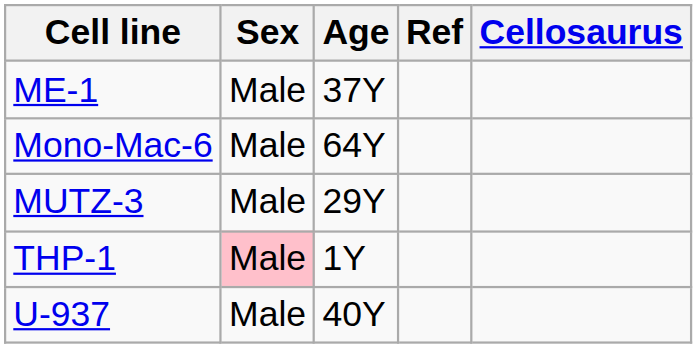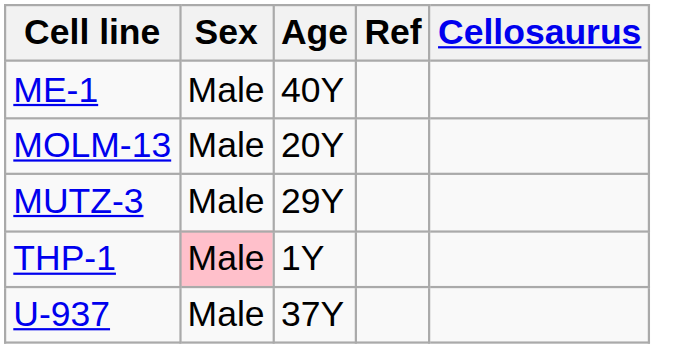 <table class="wikitable sortable">
 <tr>
 <th>Cell line</th>
 <th>Sex</th>
 <th>Age</th>
 <th>Ref</th>
 <th><a href='#'>Cellosaurus</a></th>
 </tr>
 <tr>
 <td><a href='#'>ME-1</a></td>
 <td>Male</td>
-<td>37Y</td>
+<td>40Y</td>
 <td></td>
 <td></td>
 </tr>
 <tr>
-<td><a href='#'>Mono-Mac-6</a></td>
+<td><a href='#'>MOLM-13</a></td>
 <td>Male</td>
-<td>64Y</td>
+<td>20Y</td>
 <td></td>
 <td></td>
 </tr>
 <tr>
 <td><a href='#'>MUTZ-3</a></td>
 <td>Male</td>
 <td>29Y</td>
 <td></td>
 <td></td>
 </tr>
 <tr>
 <td><a href='#'>THP-1</a></td>
 <td style="background: pink;">Male</td>
 <td>1Y</td>
 <td></td>
 <td></td>
 </tr>
 <tr>
 <td><a href='#'>U-937</a></td>
 <td>Male</td>
-<td>40Y</td>
+<td>37Y</td>
 <td></td>
 <td></td>
 </tr>
 </table>
